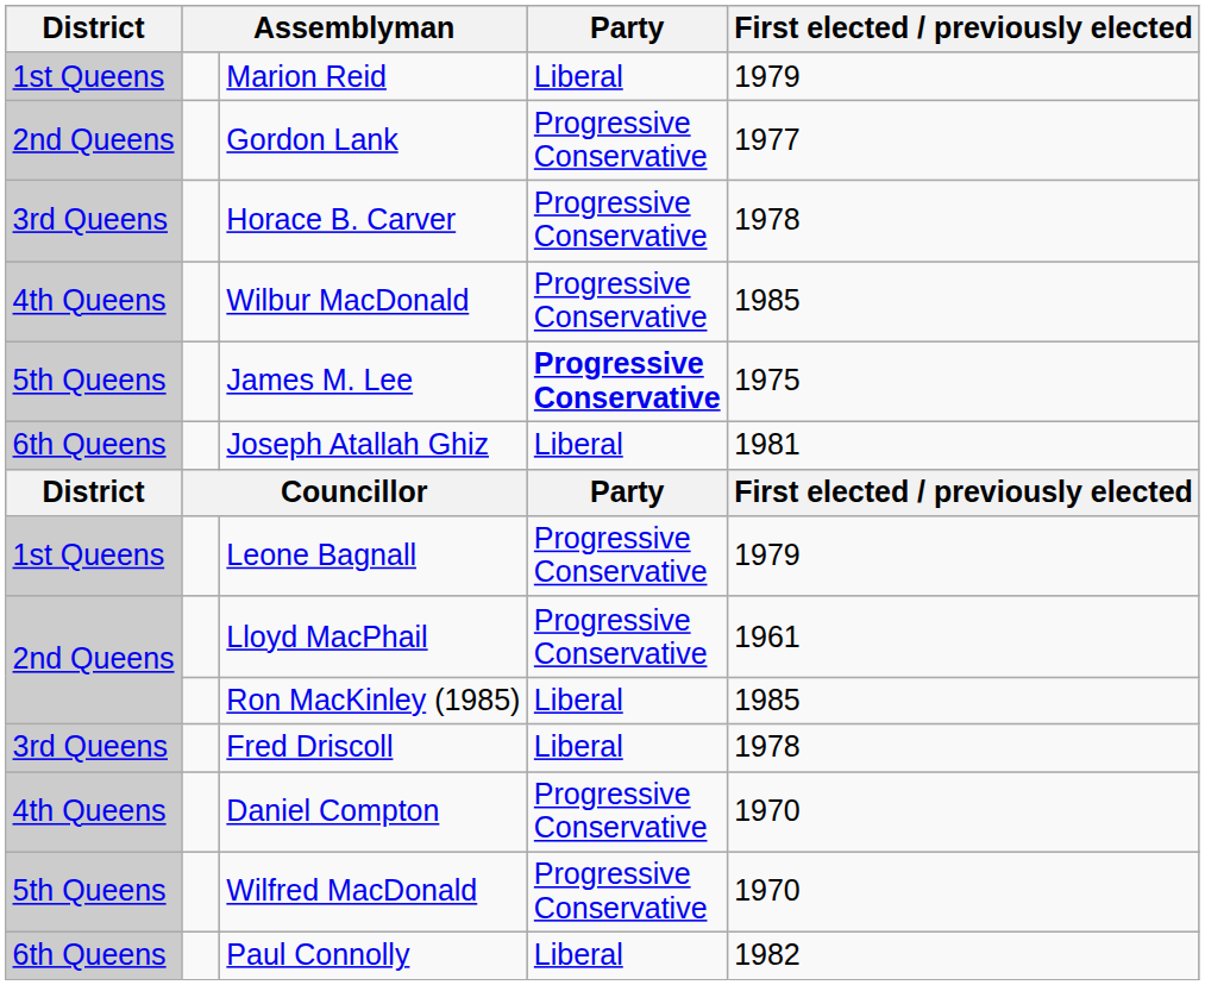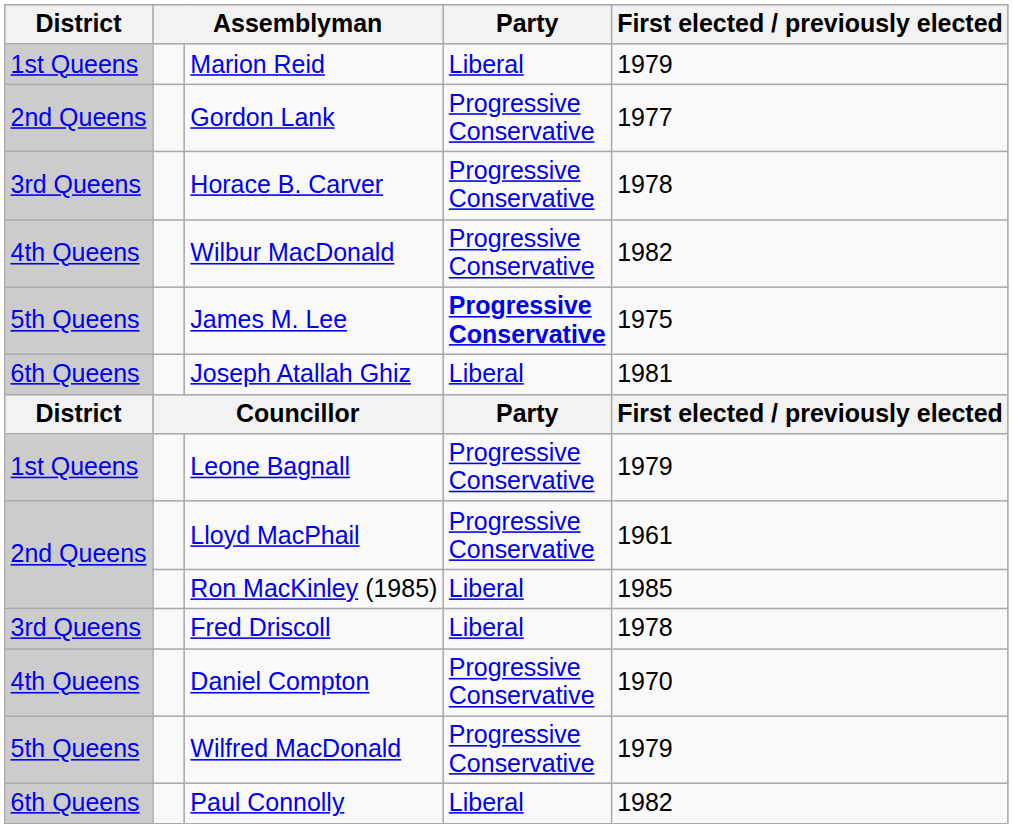 <table class="wikitable sortable">
 <tr>
 <th>District</th>
 <th colspan="2">Assemblyman</th>
 <th>Party</th>
 <th>First elected / previously elected</th>
 </tr>
 <tr>
 <td bgcolor="CCCCCC"><a href='#'>1st Queens</a></td>
 <td>   </td>
 <td><a href='#'>Marion Reid</a></td>
 <td><a href='#'>Liberal</a></td>
 <td>1979</td>
 </tr>
 <tr>
 <td bgcolor="CCCCCC"><a href='#'>2nd Queens</a></td>
 <td>   </td>
 <td><a href='#'>Gordon Lank</a></td>
 <td><a href='#'>Progressive <br> Conservative</a></td>
 <td>1977</td>
 </tr>
 <tr>
 <td bgcolor="CCCCCC"><a href='#'>3rd Queens</a></td>
 <td>   </td>
 <td><a href='#'>Horace B. Carver</a></td>
 <td><a href='#'>Progressive <br> Conservative</a></td>
 <td>1978</td>
 </tr>
 <tr>
 <td bgcolor="CCCCCC"><a href='#'>4th Queens</a></td>
 <td>   </td>
 <td><a href='#'>Wilbur MacDonald</a></td>
 <td><a href='#'>Progressive <br> Conservative</a></td>
-<td>1985</td>
+<td>1982</td>
 </tr>
 <tr>
 <td bgcolor="CCCCCC"><a href='#'>5th Queens</a></td>
 <td>   </td>
 <td><a href='#'>James M. Lee</a></td>
 <td><strong><a href='#'>Progressive <br> Conservative</a></strong></td>
 <td>1975</td>
 </tr>
 <tr>
 <td bgcolor="CCCCCC"><a href='#'>6th Queens</a></td>
 <td>   </td>
 <td><a href='#'>Joseph Atallah Ghiz</a></td>
 <td><a href='#'>Liberal</a></td>
 <td>1981</td>
 </tr>
 <tr>
 <th>District</th>
 <th colspan="2">Councillor</th>
 <th>Party</th>
 <th>First elected / previously elected</th>
 </tr>
 <tr>
 <td bgcolor="CCCCCC"><a href='#'>1st Queens</a></td>
 <td>   </td>
 <td><a href='#'>Leone Bagnall</a></td>
 <td><a href='#'>Progressive <br> Conservative</a></td>
 <td>1979</td>
 </tr>
 <tr>
 <td rowspan=2 bgcolor="CCCCCC"><a href='#'>2nd Queens</a></td>
 <td>   </td>
 <td><a href='#'>Lloyd MacPhail</a></td>
 <td><a href='#'>Progressive <br> Conservative</a></td>
 <td>1961</td>
 </tr>
 <tr>
 <td> </td>
 <td><a href='#'>Ron MacKinley</a> (1985)</td>
 <td><a href='#'>Liberal</a></td>
 <td>1985</td>
 </tr>
 <tr>
 <td bgcolor="CCCCCC"><a href='#'>3rd Queens</a></td>
 <td>   </td>
 <td><a href='#'>Fred Driscoll</a></td>
 <td><a href='#'>Liberal</a></td>
 <td>1978</td>
 </tr>
 <tr>
 <td bgcolor="CCCCCC"><a href='#'>4th Queens</a></td>
 <td>   </td>
 <td><a href='#'>Daniel Compton</a></td>
 <td><a href='#'>Progressive <br> Conservative</a></td>
 <td>1970</td>
 </tr>
 <tr>
 <td bgcolor="CCCCCC"><a href='#'>5th Queens</a></td>
 <td>   </td>
 <td><a href='#'>Wilfred MacDonald</a></td>
 <td><a href='#'>Progressive <br> Conservative</a></td>
-<td>1970</td>
+<td>1979</td>
 </tr>
 <tr>
 <td bgcolor="CCCCCC"><a href='#'>6th Queens</a></td>
 <td>   </td>
 <td><a href='#'>Paul Connolly</a></td>
 <td><a href='#'>Liberal</a></td>
 <td>1982</td>
 </tr>
 </table>
